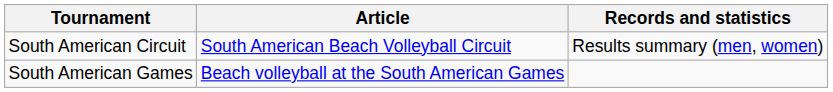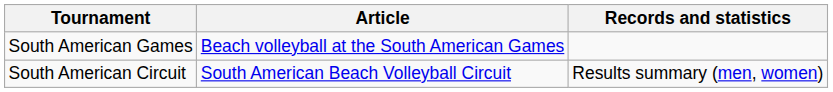 <table class="wikitable">
 <tr>
 <th>Tournament</th>
 <th>Article</th>
 <th>Records and statistics</th>
 </tr>
 <tr>
+<td>South American Games</td>
+<td><a href='#'>Beach volleyball at the South American Games</a></td>
+<td></td>
+</tr>
+<tr>
 <td>South American Circuit</td>
 <td><a href='#'>South American Beach Volleyball Circuit</a></td>
 <td>Results summary (<a href='#'>men</a>, <a href='#'>women</a>)</td>
 </tr>
-<tr>
-<td>South American Games</td>
-<td><a href='#'>Beach volleyball at the South American Games</a></td>
-<td></td>
-</tr>
 </table>
